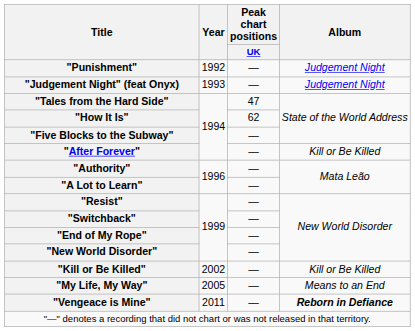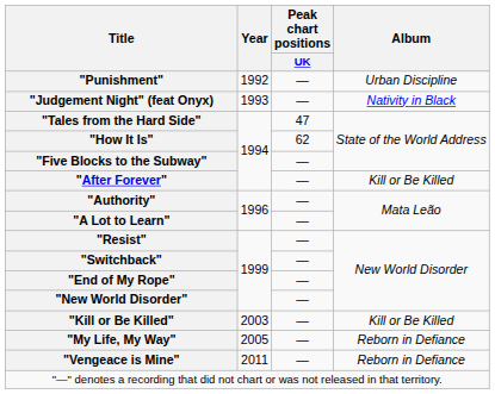 <table class="wikitable plainrowheaders" style="text-align:center;">
 <tr>
 <th scope="col" rowspan="2" style="width:18em;">Title</th>
 <th scope="col" rowspan="2">Year</th>
 <th>Peak chart positions</th>
 <th scope="col" rowspan="2">Album</th>
 </tr>
 <tr>
 <th scope="col" style="width:3em;font-size:90%;"><a href='#'>UK</a><br></th>
 </tr>
 <tr>
 <th scope="row">"Punishment"</th>
 <td>1992</td>
 <td>—</td>
-<td><em><a href='#'>Judgement Night</a></em></td>
+<td><em>Urban Discipline</em></td>
 </tr>
 <tr>
 <th scope="row">"Judgement Night" (feat Onyx)</th>
 <td>1993</td>
 <td>—</td>
-<td><em><a href='#'>Judgement Night</a></em></td>
+<td><em><a href='#'>Nativity in Black</a></em></td>
 </tr>
 <tr>
 <th scope="row">"Tales from the Hard Side"</th>
 <td rowspan="4">1994</td>
 <td>47</td>
 <td rowspan="3"><em>State of the World Address</em></td>
 </tr>
 <tr>
 <th scope="row">"How It Is"</th>
 <td>62</td>
 </tr>
 <tr>
 <th scope="row">"Five Blocks to the Subway"</th>
 <td>—</td>
 </tr>
 <tr>
 <th scope="row">"<a href='#'>After Forever</a>"</th>
 <td>—</td>
 <td><em>Kill or Be Killed</em></td>
 </tr>
 <tr>
 <th scope="row">"Authority"</th>
 <td rowspan="2">1996</td>
 <td>—</td>
 <td rowspan="2"><em>Mata Leão</em></td>
 </tr>
 <tr>
 <th scope="row">"A Lot to Learn"</th>
 <td>—</td>
 </tr>
 <tr>
 <th scope="row">"Resist"</th>
 <td rowspan="4">1999</td>
 <td>—</td>
 <td rowspan="4"><em>New World Disorder</em></td>
 </tr>
 <tr>
 <th scope="row">"Switchback"</th>
 <td>—</td>
 </tr>
 <tr>
 <th scope="row">"End of My Rope"</th>
 <td>—</td>
 </tr>
 <tr>
 <th scope="row">"New World Disorder"</th>
 <td>—</td>
 </tr>
 <tr>
 <th scope="row">"Kill or Be Killed"</th>
-<td>2002</td>
+<td>2003</td>
 <td>—</td>
 <td><em>Kill or Be Killed</em></td>
 </tr>
 <tr>
 <th scope="row">"My Life, My Way"</th>
 <td>2005</td>
 <td>—</td>
-<td><em>Means to an End</em></td>
+<td><em>Reborn in Defiance</em></td>
 </tr>
 <tr>
 <th scope="row">"Vengeace is Mine"</th>
 <td>2011</td>
 <td>—</td>
-<td><strong><em>Reborn in Defiance</em></strong></td>
+<td><em>Reborn in Defiance</em></td>
 </tr>
 <tr>
 <td colspan="5" style="font-size:90%">"—" denotes a recording that did not chart or was not released in that territory.</td>
 </tr>
 </table>
